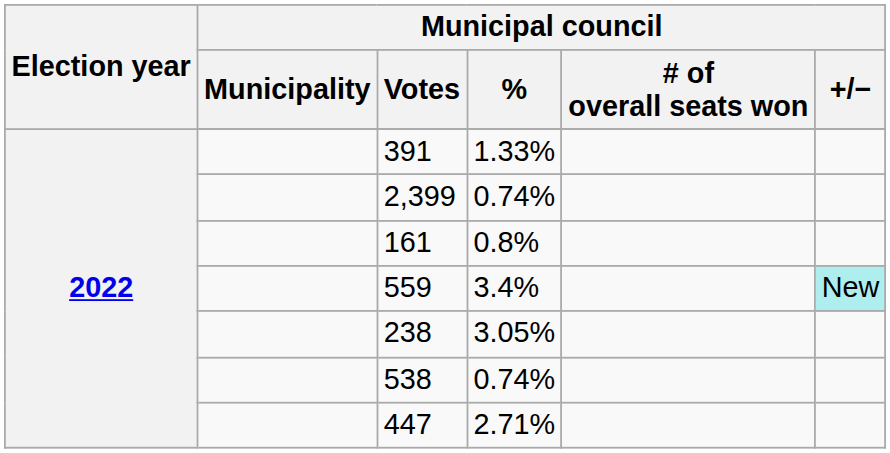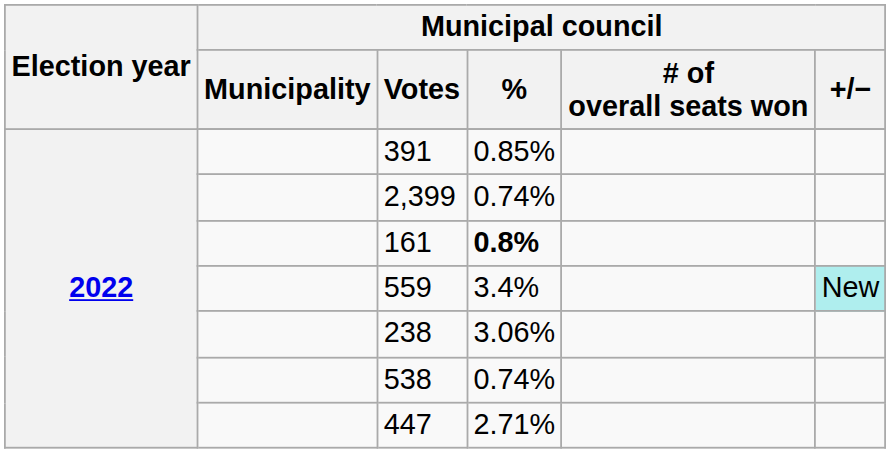 <table class="wikitable">
 <tr>
 <th rowspan="2">Election year</th>
 <th colspan="5">Municipal council</th>
 </tr>
 <tr>
 <th>Municipality</th>
 <th>Votes</th>
 <th>%</th>
 <th># of <br> overall seats won</th>
 <th>+/−</th>
 </tr>
 <tr>
 <th rowspan="8"><a href='#'>2022</a></th>
 </tr>
 <tr>
 <td></td>
 <td>391</td>
-<td>1.33%</td>
+<td>0.85%</td>
 <td></td>
 <td></td>
 </tr>
 <tr>
 <td></td>
 <td>2,399</td>
 <td>0.74%</td>
 <td></td>
 <td></td>
 </tr>
 <tr>
 <td></td>
 <td>161</td>
-<td>0.8%</td>
+<td><strong>0.8%</strong></td>
 <td></td>
 <td></td>
 </tr>
 <tr>
 <td></td>
 <td>559</td>
 <td>3.4%</td>
 <td></td>
 <td style="background: paleturquoise;">New</td>
 </tr>
 <tr>
 <td></td>
 <td>238</td>
-<td>3.05%</td>
+<td>3.06%</td>
 <td></td>
 <td></td>
 </tr>
 <tr>
 <td></td>
 <td>538</td>
 <td>0.74%</td>
 <td></td>
 <td></td>
 </tr>
 <tr>
 <td></td>
 <td>447</td>
 <td>2.71%</td>
 <td></td>
 <td></td>
 </tr>
 </table>
